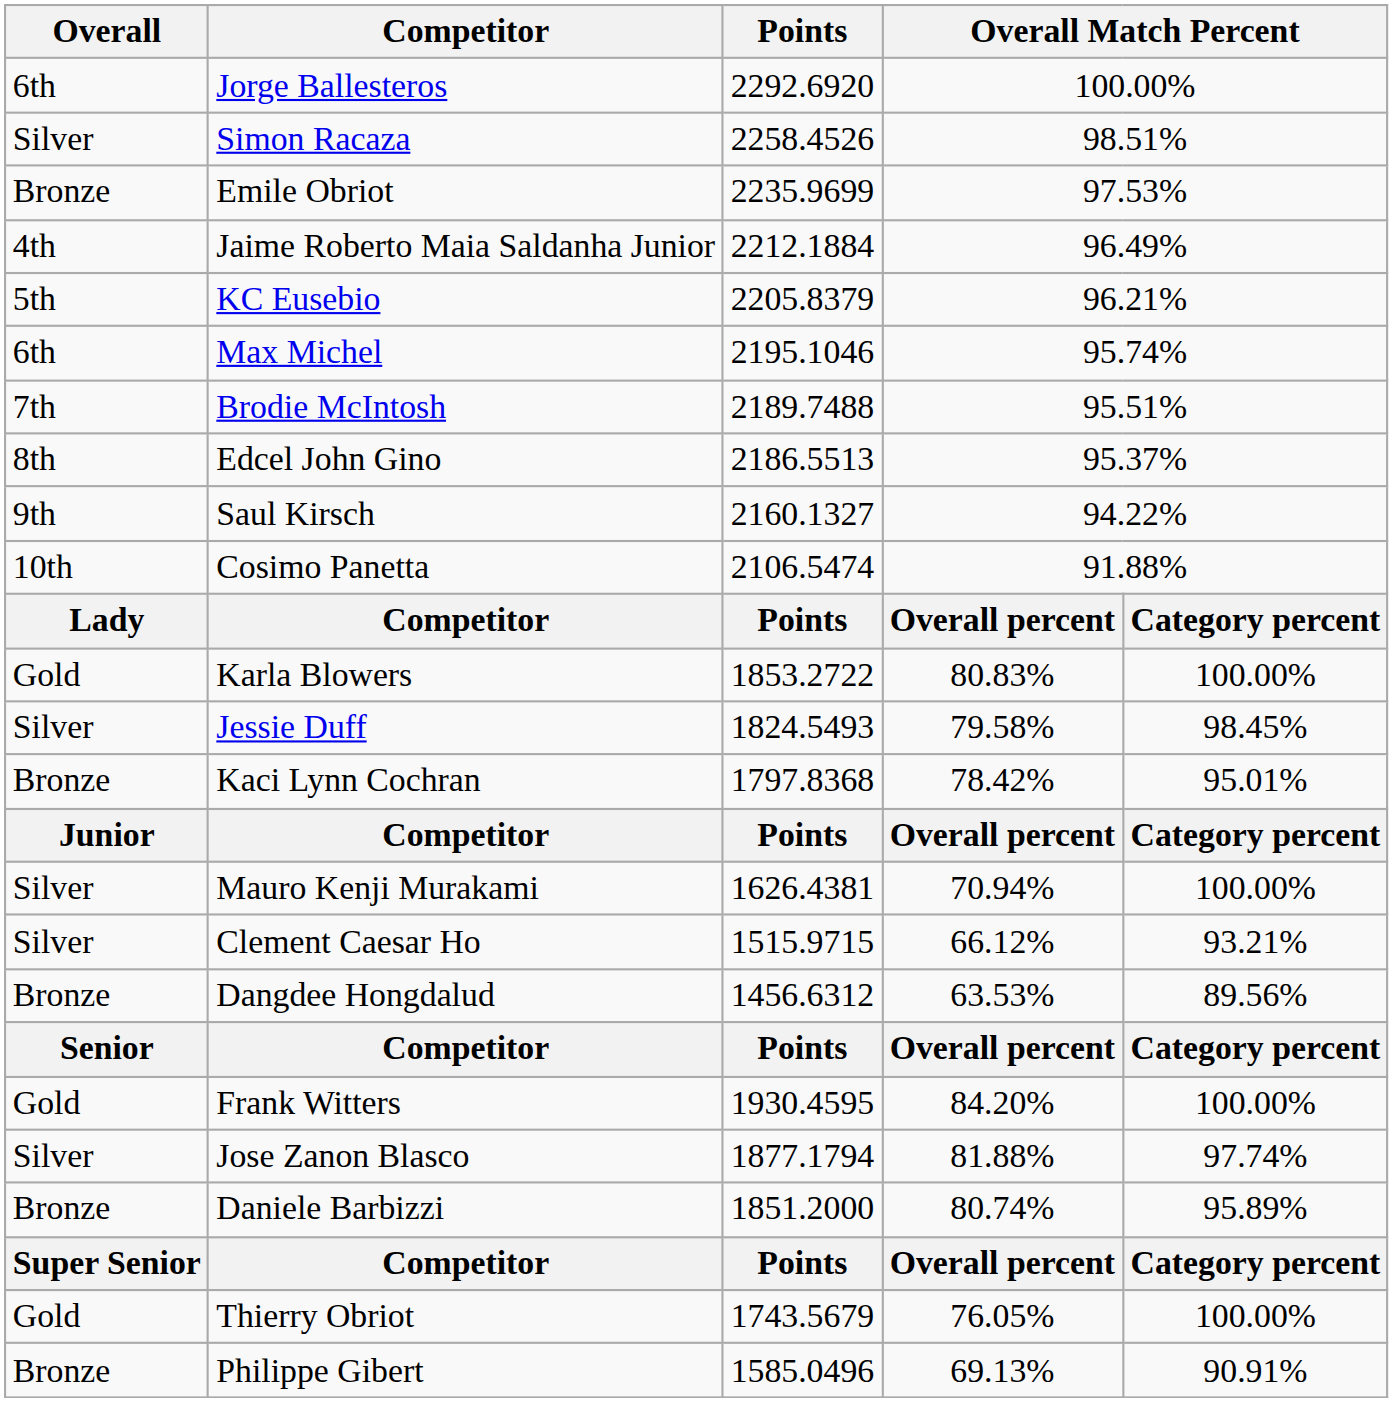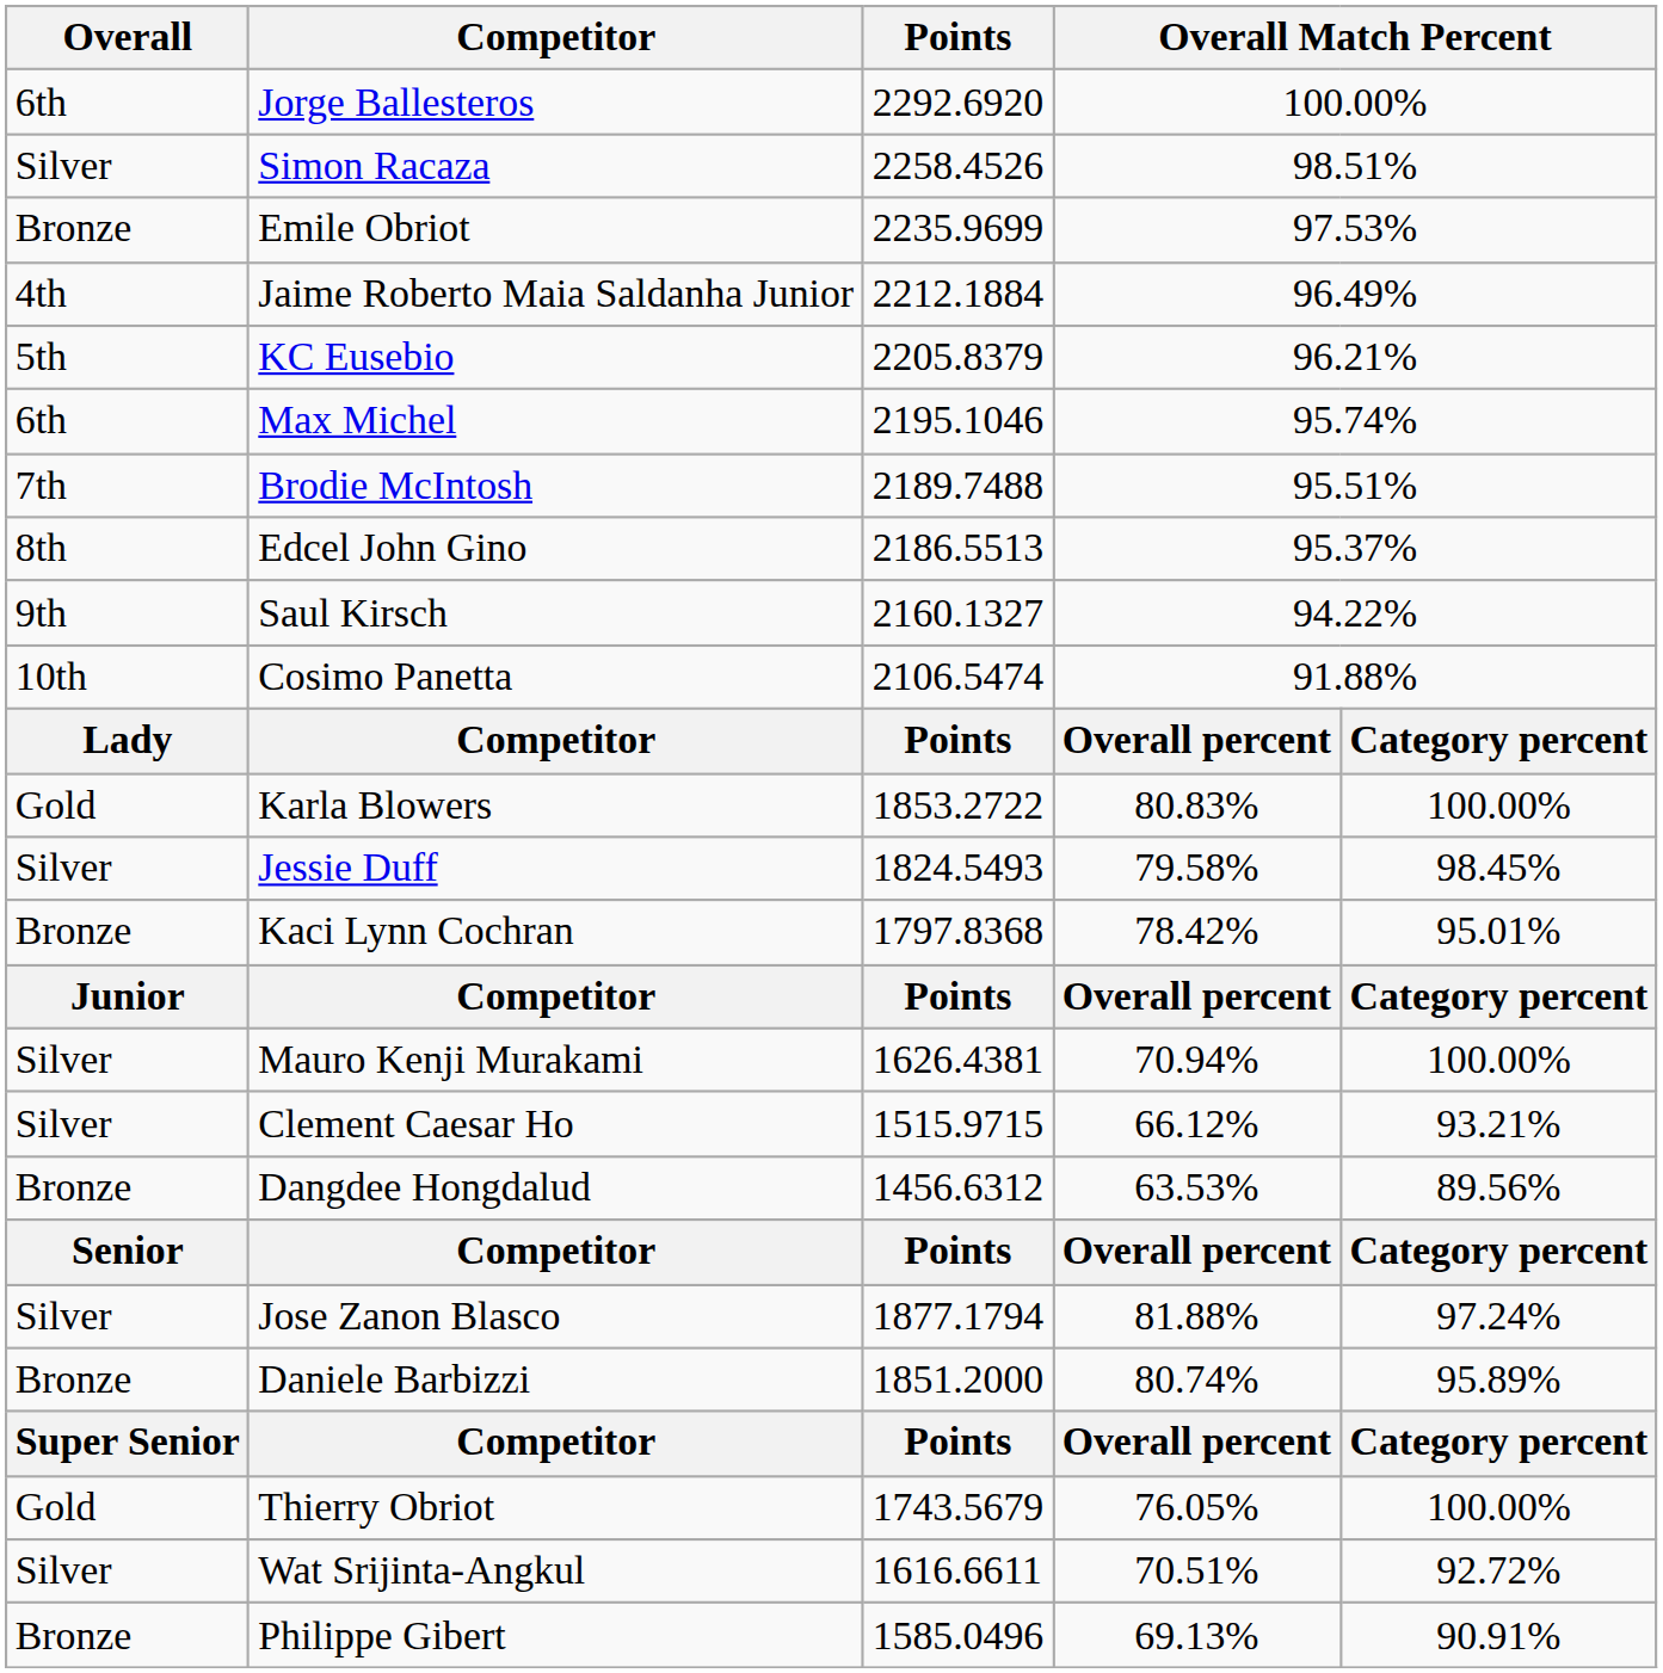 <table class="wikitable sortable" style="text-align: left;">
 <tr>
 <th>Overall</th>
 <th>Competitor</th>
 <th>Points</th>
 <th colspan="2">Overall Match Percent</th>
 </tr>
 <tr>
 <td>6th</td>
 <td> <a href='#'>Jorge Ballesteros</a></td>
 <td>2292.6920</td>
 <td colspan="2" style="text-align: center;">100.00%</td>
 </tr>
 <tr>
 <td> Silver</td>
 <td> <a href='#'>Simon Racaza</a></td>
 <td>2258.4526</td>
 <td colspan="2" style="text-align: center;">98.51%</td>
 </tr>
 <tr>
 <td> Bronze</td>
 <td> Emile Obriot</td>
 <td>2235.9699</td>
 <td colspan="2" style="text-align: center;">97.53%</td>
 </tr>
 <tr>
 <td>4th</td>
 <td> Jaime Roberto Maia Saldanha Junior</td>
 <td>2212.1884</td>
 <td colspan="2" style="text-align: center;">96.49%</td>
 </tr>
 <tr>
 <td>5th</td>
 <td> <a href='#'>KC Eusebio</a></td>
 <td>2205.8379</td>
 <td colspan="2" style="text-align: center;">96.21%</td>
 </tr>
 <tr>
 <td>6th</td>
 <td> <a href='#'>Max Michel</a></td>
 <td>2195.1046</td>
 <td colspan="2" style="text-align: center;">95.74%</td>
 </tr>
 <tr>
 <td>7th</td>
 <td> <a href='#'>Brodie McIntosh</a></td>
 <td>2189.7488</td>
 <td colspan="2" style="text-align: center;">95.51%</td>
 </tr>
 <tr>
 <td>8th</td>
 <td> Edcel John Gino</td>
 <td>2186.5513</td>
 <td colspan="2" style="text-align: center;">95.37%</td>
 </tr>
 <tr>
 <td>9th</td>
 <td> Saul Kirsch</td>
 <td>2160.1327</td>
 <td colspan="2" style="text-align: center;">94.22%</td>
 </tr>
 <tr>
 <td>10th</td>
 <td> Cosimo Panetta</td>
 <td>2106.5474</td>
 <td colspan="2" style="text-align: center;">91.88%</td>
 </tr>
 <tr>
 <th>Lady</th>
 <th>Competitor</th>
 <th>Points</th>
 <th>Overall percent</th>
 <th>Category percent</th>
 </tr>
 <tr>
 <td> Gold</td>
 <td> Karla Blowers</td>
 <td>1853.2722</td>
 <td style="text-align: center;">80.83%</td>
 <td style="text-align: center;">100.00%</td>
 </tr>
 <tr>
 <td> Silver</td>
 <td> <a href='#'>Jessie Duff</a></td>
 <td>1824.5493</td>
 <td style="text-align: center;">79.58%</td>
 <td style="text-align: center;">98.45%</td>
 </tr>
 <tr>
 <td> Bronze</td>
 <td> Kaci Lynn Cochran</td>
 <td>1797.8368</td>
 <td style="text-align: center;">78.42%</td>
 <td style="text-align: center;">95.01%</td>
 </tr>
 <tr>
 <th>Junior</th>
 <th>Competitor</th>
 <th>Points</th>
 <th>Overall percent</th>
 <th>Category percent</th>
 </tr>
 <tr>
 <td> Silver</td>
 <td> Mauro Kenji Murakami</td>
 <td>1626.4381</td>
 <td style="text-align: center;">70.94%</td>
 <td style="text-align: center;">100.00%</td>
 </tr>
 <tr>
 <td> Silver</td>
 <td> Clement Caesar Ho</td>
 <td>1515.9715</td>
 <td style="text-align: center;">66.12%</td>
 <td style="text-align: center;">93.21%</td>
 </tr>
 <tr>
 <td> Bronze</td>
 <td> Dangdee Hongdalud</td>
 <td>1456.6312</td>
 <td style="text-align: center;">63.53%</td>
 <td style="text-align: center;">89.56%</td>
 </tr>
 <tr>
 <th>Senior</th>
 <th>Competitor</th>
 <th>Points</th>
 <th>Overall percent</th>
 <th>Category percent</th>
 </tr>
 <tr>
-<td> Gold</td>
-<td> Frank Witters</td>
-<td>1930.4595</td>
-<td style="text-align: center;">84.20%</td>
-<td style="text-align: center;">100.00%</td>
-</tr>
-<tr>
 <td> Silver</td>
 <td> Jose Zanon Blasco</td>
 <td>1877.1794</td>
 <td style="text-align: center;">81.88%</td>
-<td style="text-align: center;">97.74%</td>
+<td style="text-align: center;">97.24%</td>
 </tr>
 <tr>
 <td> Bronze</td>
 <td> Daniele Barbizzi</td>
 <td>1851.2000</td>
 <td style="text-align: center;">80.74%</td>
 <td style="text-align: center;">95.89%</td>
 </tr>
 <tr>
 <th>Super Senior</th>
 <th>Competitor</th>
 <th>Points</th>
 <th>Overall percent</th>
 <th>Category percent</th>
 </tr>
 <tr>
 <td> Gold</td>
 <td> Thierry Obriot</td>
 <td>1743.5679</td>
 <td style="text-align: center;">76.05%</td>
 <td style="text-align: center;">100.00%</td>
 </tr>
 <tr>
+<td> Silver</td>
+<td> Wat Srijinta-Angkul</td>
+<td>1616.6611</td>
+<td style="text-align: center;">70.51%</td>
+<td style="text-align: center;">92.72%</td>
+</tr>
+<tr>
 <td> Bronze</td>
 <td> Philippe Gibert</td>
 <td>1585.0496</td>
 <td style="text-align: center;">69.13%</td>
 <td style="text-align: center;">90.91%</td>
 </tr>
 <tr>
 </tr>
 </table>
